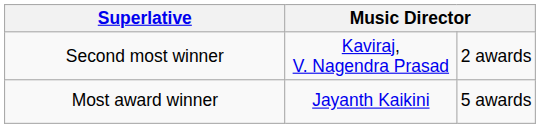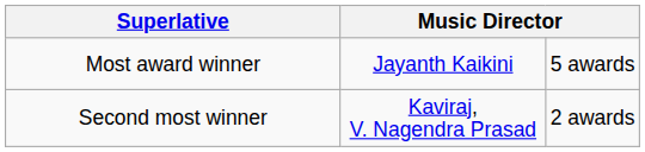 <table class="wikitable sortable" style="text-align: center">
 <tr>
 <th width="25"><strong><a href='#'>Superlative</a></strong></th>
 <th colspan="2" style="width:100px;"><strong>Music Director</strong></th>
 </tr>
 <tr style="height:2.5em;">
+<td style="width:250px;">Most award winner</td>
+<td style="width:150px;"><a href='#'>Jayanth Kaikini</a></td>
+<td>5 awards</td>
+</tr>
+<tr style="height:2.5em;">
 <td>Second most winner</td>
 <td><a href='#'>Kaviraj</a>,<br><a href='#'>V. Nagendra Prasad</a></td>
 <td>2 awards</td>
 </tr>
-<tr style="height:2.5em;">
-<td style="width:250px;">Most award winner</td>
-<td style="width:150px;"><a href='#'>Jayanth Kaikini</a></td>
-<td>5 awards</td>
-</tr>
 </table>
